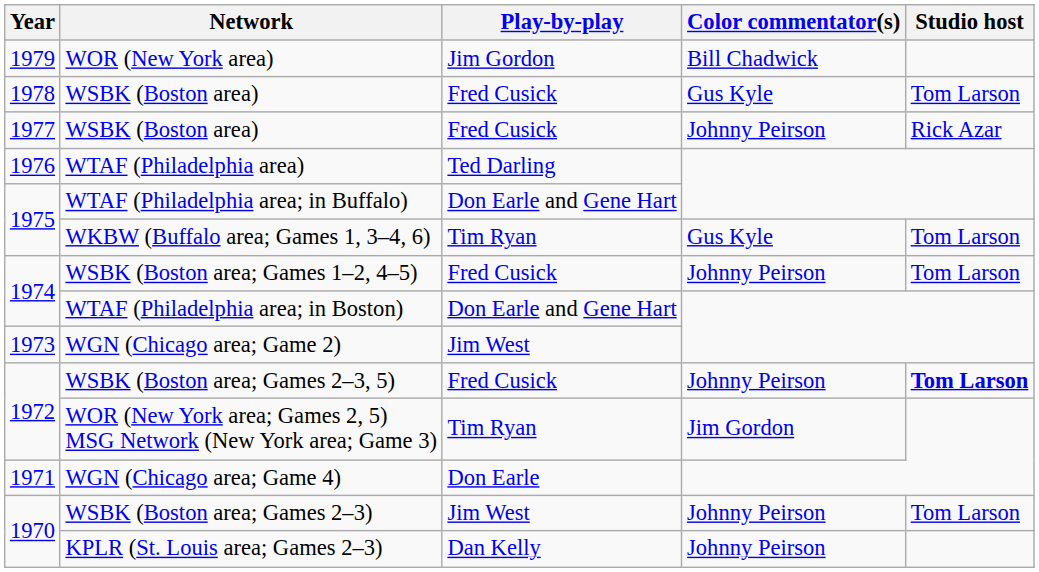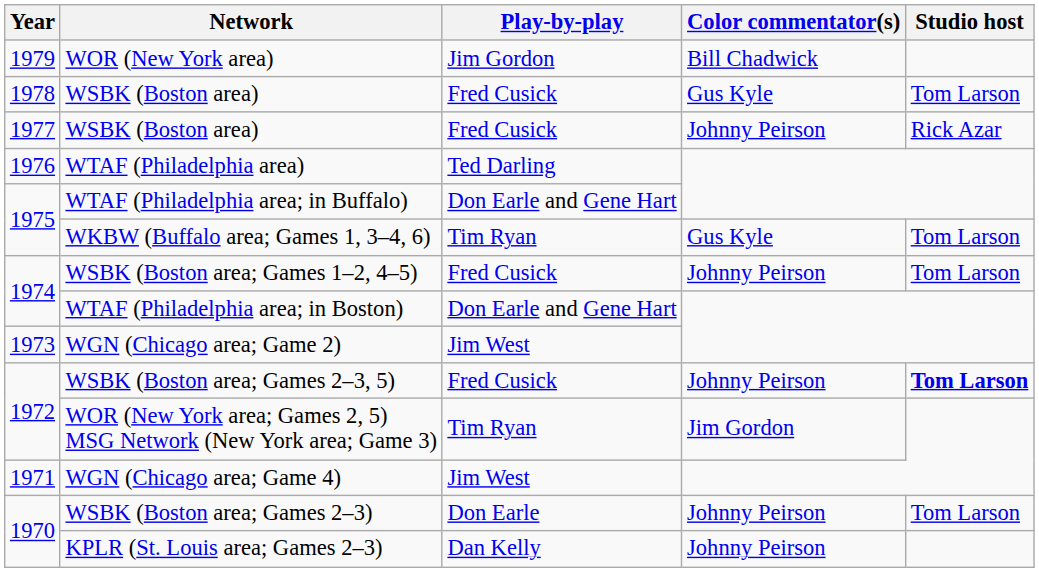 <table class="wikitable">
 <tr>
 <th>Year</th>
 <th>Network</th>
 <th><a href='#'>Play-by-play</a></th>
 <th><a href='#'>Color commentator</a>(s)</th>
 <th>Studio host</th>
 </tr>
 <tr>
 <td><a href='#'>1979</a></td>
 <td><a href='#'>WOR</a> (<a href='#'>New York</a> area)</td>
 <td><a href='#'>Jim Gordon</a></td>
 <td><a href='#'>Bill Chadwick</a></td>
 </tr>
 <tr>
 <td><a href='#'>1978</a></td>
 <td><a href='#'>WSBK</a> (<a href='#'>Boston</a> area)</td>
 <td><a href='#'>Fred Cusick</a></td>
 <td><a href='#'>Gus Kyle</a></td>
 <td><a href='#'>Tom Larson</a></td>
 </tr>
 <tr>
 <td><a href='#'>1977</a></td>
 <td><a href='#'>WSBK</a> (<a href='#'>Boston</a> area)</td>
 <td><a href='#'>Fred Cusick</a></td>
 <td><a href='#'>Johnny Peirson</a></td>
 <td><a href='#'>Rick Azar</a></td>
 </tr>
 <tr>
 <td><a href='#'>1976</a></td>
 <td><a href='#'>WTAF</a> (<a href='#'>Philadelphia</a> area)</td>
 <td><a href='#'>Ted Darling</a></td>
 </tr>
 <tr>
 <td rowspan="2"><a href='#'>1975</a></td>
 <td><a href='#'>WTAF</a> (<a href='#'>Philadelphia</a> area; in Buffalo)</td>
 <td><a href='#'>Don Earle</a> and <a href='#'>Gene Hart</a></td>
 </tr>
 <tr>
 <td><a href='#'>WKBW</a> (<a href='#'>Buffalo</a> area; Games 1, 3–4, 6)</td>
 <td><a href='#'>Tim Ryan</a></td>
 <td><a href='#'>Gus Kyle</a></td>
 <td><a href='#'>Tom Larson</a></td>
 </tr>
 <tr>
 <td rowspan="2"><a href='#'>1974</a></td>
 <td><a href='#'>WSBK</a> (<a href='#'>Boston</a> area; Games 1–2, 4–5)</td>
 <td><a href='#'>Fred Cusick</a></td>
 <td><a href='#'>Johnny Peirson</a></td>
 <td><a href='#'>Tom Larson</a></td>
 </tr>
 <tr>
 <td><a href='#'>WTAF</a> (<a href='#'>Philadelphia</a> area; in Boston)</td>
 <td><a href='#'>Don Earle</a> and <a href='#'>Gene Hart</a></td>
 </tr>
 <tr>
 <td><a href='#'>1973</a></td>
 <td><a href='#'>WGN</a> (<a href='#'>Chicago</a> area; Game 2)</td>
 <td><a href='#'>Jim West</a></td>
 </tr>
 <tr>
 <td rowspan="2"><a href='#'>1972</a></td>
 <td><a href='#'>WSBK</a> (<a href='#'>Boston</a> area; Games 2–3, 5)</td>
 <td><a href='#'>Fred Cusick</a></td>
 <td><a href='#'>Johnny Peirson</a></td>
 <td><strong><a href='#'>Tom Larson</a></strong></td>
 </tr>
 <tr>
 <td><a href='#'>WOR</a> (<a href='#'>New York</a> area; Games 2, 5)<br><a href='#'>MSG Network</a> (New York area; Game 3)</td>
 <td><a href='#'>Tim Ryan</a></td>
 <td><a href='#'>Jim Gordon</a></td>
 </tr>
 <tr>
 <td><a href='#'>1971</a></td>
 <td><a href='#'>WGN</a> (<a href='#'>Chicago</a> area; Game 4)</td>
-<td><a href='#'>Don Earle</a></td>
+<td><a href='#'>Jim West</a></td>
 </tr>
 <tr>
 <td rowspan="2"><a href='#'>1970</a></td>
 <td><a href='#'>WSBK</a> (<a href='#'>Boston</a> area; Games 2–3)</td>
-<td><a href='#'>Jim West</a></td>
+<td><a href='#'>Don Earle</a></td>
 <td><a href='#'>Johnny Peirson</a></td>
 <td><a href='#'>Tom Larson</a></td>
 </tr>
 <tr>
 <td><a href='#'>KPLR</a> (<a href='#'>St. Louis</a> area; Games 2–3)</td>
 <td><a href='#'>Dan Kelly</a></td>
 <td><a href='#'>Johnny Peirson</a></td>
 </tr>
 </table>
